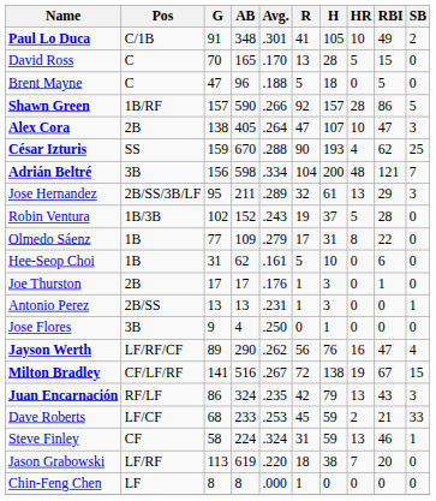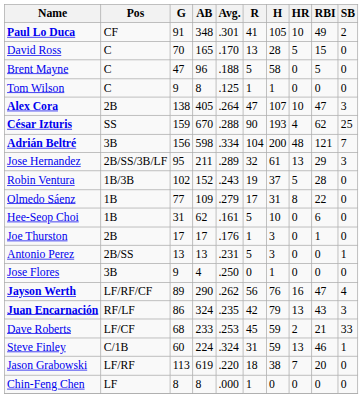 <table class="wikitable sortable" style="text-align:left">
 <tr>
 <th>Name</th>
 <th>Pos</th>
 <th>G</th>
 <th>AB</th>
 <th>Avg.</th>
 <th>R</th>
 <th>H</th>
 <th>HR</th>
 <th>RBI</th>
 <th>SB</th>
 </tr>
 <tr>
 <td><strong><a href='#'>Paul Lo Duca</a></strong></td>
-<td>C/1B</td>
+<td>CF</td>
 <td>91</td>
 <td>348</td>
 <td>.301</td>
 <td>41</td>
 <td>105</td>
 <td>10</td>
 <td>49</td>
 <td>2</td>
 </tr>
 <tr>
 <td><a href='#'>David Ross</a></td>
 <td>C</td>
 <td>70</td>
 <td>165</td>
 <td>.170</td>
 <td>13</td>
 <td>28</td>
 <td>5</td>
 <td>15</td>
 <td>0</td>
 </tr>
 <tr>
 <td><a href='#'>Brent Mayne</a></td>
 <td>C</td>
 <td>47</td>
 <td>96</td>
 <td>.188</td>
 <td>5</td>
-<td>18</td>
+<td>58</td>
 <td>0</td>
 <td>5</td>
 <td>0</td>
 </tr>
 <tr>
-<td><strong><a href='#'>Shawn Green</a></strong></td>
-<td>1B/RF</td>
-<td>157</td>
-<td>590</td>
-<td>.266</td>
-<td>92</td>
-<td>157</td>
-<td>28</td>
-<td>86</td>
-<td>5</td>
+<td><a href='#'>Tom Wilson</a></td>
+<td>C</td>
+<td>9</td>
+<td>8</td>
+<td>.125</td>
+<td>1</td>
+<td>1</td>
+<td>0</td>
+<td>0</td>
+<td>0</td>
 </tr>
 <tr>
 <td><strong><a href='#'>Alex Cora</a></strong></td>
 <td>2B</td>
 <td>138</td>
 <td>405</td>
 <td>.264</td>
 <td>47</td>
 <td>107</td>
 <td>10</td>
 <td>47</td>
 <td>3</td>
 </tr>
 <tr>
 <td><strong><a href='#'>César Izturis</a></strong></td>
 <td>SS</td>
 <td>159</td>
 <td>670</td>
 <td>.288</td>
 <td>90</td>
 <td>193</td>
 <td>4</td>
 <td>62</td>
 <td>25</td>
 </tr>
 <tr>
 <td><strong><a href='#'>Adrián Beltré</a></strong></td>
 <td>3B</td>
 <td>156</td>
 <td>598</td>
 <td>.334</td>
 <td>104</td>
 <td>200</td>
 <td>48</td>
 <td>121</td>
 <td>7</td>
 </tr>
 <tr>
 <td><a href='#'>Jose Hernandez</a></td>
 <td>2B/SS/3B/LF</td>
 <td>95</td>
 <td>211</td>
 <td>.289</td>
 <td>32</td>
 <td>61</td>
 <td>13</td>
 <td>29</td>
 <td>3</td>
 </tr>
 <tr>
 <td><a href='#'>Robin Ventura</a></td>
 <td>1B/3B</td>
 <td>102</td>
 <td>152</td>
 <td>.243</td>
 <td>19</td>
 <td>37</td>
 <td>5</td>
 <td>28</td>
 <td>0</td>
 </tr>
 <tr>
 <td><a href='#'>Olmedo Sáenz</a></td>
 <td>1B</td>
 <td>77</td>
 <td>109</td>
 <td>.279</td>
 <td>17</td>
 <td>31</td>
 <td>8</td>
 <td>22</td>
 <td>0</td>
 </tr>
 <tr>
 <td><a href='#'>Hee-Seop Choi</a></td>
 <td>1B</td>
 <td>31</td>
 <td>62</td>
 <td>.161</td>
 <td>5</td>
 <td>10</td>
 <td>0</td>
 <td>6</td>
 <td>0</td>
 </tr>
 <tr>
 <td><a href='#'>Joe Thurston</a></td>
 <td>2B</td>
 <td>17</td>
 <td>17</td>
 <td>.176</td>
 <td>1</td>
 <td>3</td>
 <td>0</td>
 <td>1</td>
 <td>0</td>
 </tr>
 <tr>
 <td><a href='#'>Antonio Perez</a></td>
 <td>2B/SS</td>
 <td>13</td>
 <td>13</td>
 <td>.231</td>
-<td>1</td>
+<td>5</td>
 <td>3</td>
 <td>0</td>
 <td>0</td>
 <td>1</td>
 </tr>
 <tr>
 <td><a href='#'>Jose Flores</a></td>
 <td>3B</td>
 <td>9</td>
 <td>4</td>
 <td>.250</td>
 <td>0</td>
 <td>1</td>
 <td>0</td>
 <td>0</td>
 <td>0</td>
 </tr>
 <tr>
 <td><strong><a href='#'>Jayson Werth</a>	</strong></td>
 <td>LF/RF/CF</td>
 <td>89</td>
 <td>290</td>
 <td>.262</td>
 <td>56</td>
 <td>76</td>
 <td>16</td>
 <td>47</td>
 <td>4</td>
 </tr>
 <tr>
-<td><strong><a href='#'>Milton Bradley</a></strong></td>
-<td>CF/LF/RF</td>
-<td>141</td>
-<td>516</td>
-<td>.267</td>
-<td>72</td>
-<td>138</td>
-<td>19</td>
-<td>67</td>
-<td>15</td>
-</tr>
-<tr>
 <td><strong><a href='#'>Juan Encarnación</a></strong></td>
 <td>RF/LF</td>
 <td>86</td>
 <td>324</td>
 <td>.235</td>
 <td>42</td>
 <td>79</td>
 <td>13</td>
 <td>43</td>
 <td>3</td>
 </tr>
 <tr>
 <td><a href='#'>Dave Roberts</a></td>
 <td>LF/CF</td>
 <td>68</td>
 <td>233</td>
 <td>.253</td>
 <td>45</td>
 <td>59</td>
 <td>2</td>
 <td>21</td>
 <td>33</td>
 </tr>
 <tr>
 <td><a href='#'>Steve Finley</a></td>
-<td>CF</td>
-<td>58</td>
+<td>C/1B</td>
+<td>60</td>
 <td>224</td>
 <td>.324</td>
 <td>31</td>
 <td>59</td>
 <td>13</td>
 <td>46</td>
 <td>1</td>
 </tr>
 <tr>
 <td><a href='#'>Jason Grabowski</a></td>
 <td>LF/RF</td>
 <td>113</td>
 <td>619</td>
 <td>.220</td>
 <td>18</td>
 <td>38</td>
 <td>7</td>
 <td>20</td>
 <td>0</td>
 </tr>
 <tr>
 <td><a href='#'>Chin-Feng Chen</a></td>
 <td>LF</td>
 <td>8</td>
 <td>8</td>
 <td>.000</td>
 <td>1</td>
 <td>0</td>
 <td>0</td>
 <td>0</td>
 <td>0</td>
 </tr>
 <tr>
 </tr>
 </table>
